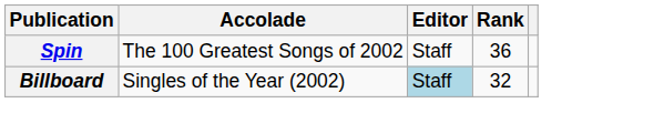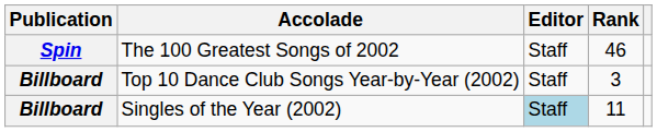 <table class="wikitable sortable plainrowheaders">
 <tr>
 <th>Publication</th>
 <th>Accolade</th>
 <th>Editor</th>
 <th>Rank</th>
 <th class="unsortable"></th>
 </tr>
 <tr>
 <th scope="row"><em><a href='#'>Spin</a></em></th>
 <td>The 100 Greatest Songs of 2002</td>
 <td>Staff</td>
-<td style="text-align:center;">36</td>
+<td style="text-align:center;">46</td>
+<td></td>
+</tr>
+<tr>
+<th scope="row"><em>Billboard</em></th>
+<td>Top 10 Dance Club Songs Year-by-Year (2002)</td>
+<td>Staff</td>
+<td style="text-align:center;">3</td>
 <td></td>
 </tr>
 <tr>
 <th scope="row"><em>Billboard</em></th>
 <td>Singles of the Year (2002)</td>
 <td style="background: lightblue;">Staff</td>
-<td style="text-align:center;">32</td>
+<td style="text-align:center;">11</td>
 <td></td>
 </tr>
 </table>
